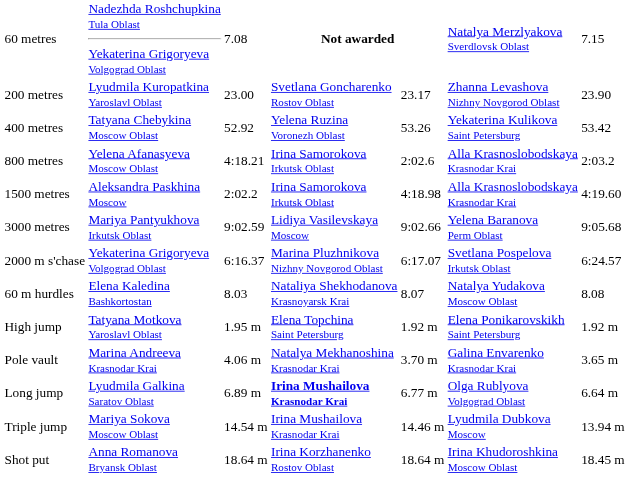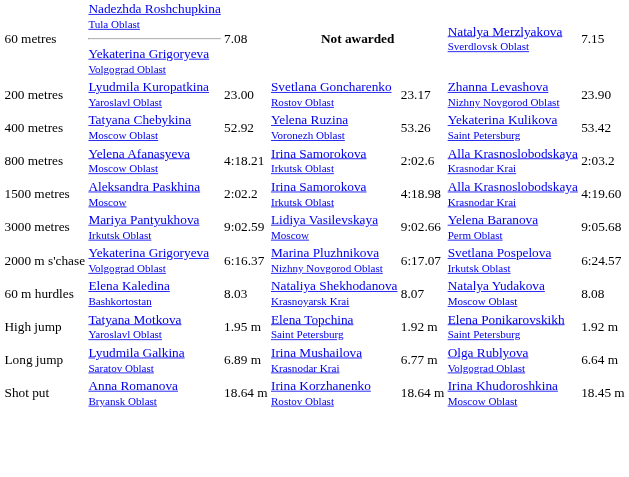 <table>
 <tr>
 <td>60 metres</td>
 <td><a href='#'>Nadezhda Roshchupkina</a><br><small><a href='#'>Tula Oblast</a></small><hr><a href='#'>Yekaterina Grigoryeva</a><br><small><a href='#'>Volgograd Oblast</a></small></td>
 <td>7.08</td>
 <th colspan=2>Not awarded</th>
 <td><a href='#'>Natalya Merzlyakova</a><br><small><a href='#'>Sverdlovsk Oblast</a></small></td>
 <td>7.15</td>
 </tr>
 <tr>
 <td>200 metres</td>
 <td><a href='#'>Lyudmila Kuropatkina</a><br><small><a href='#'>Yaroslavl Oblast</a></small></td>
 <td>23.00</td>
 <td><a href='#'>Svetlana Goncharenko</a><br><small><a href='#'>Rostov Oblast</a></small></td>
 <td>23.17</td>
 <td><a href='#'>Zhanna Levashova</a><br><small><a href='#'>Nizhny Novgorod Oblast</a></small></td>
 <td>23.90</td>
 </tr>
 <tr>
 <td>400 metres</td>
 <td><a href='#'>Tatyana Chebykina</a><br><small><a href='#'>Moscow Oblast</a></small></td>
 <td>52.92</td>
 <td><a href='#'>Yelena Ruzina</a><br><small><a href='#'>Voronezh Oblast</a></small></td>
 <td>53.26</td>
 <td><a href='#'>Yekaterina Kulikova</a><br><small><a href='#'>Saint Petersburg</a></small></td>
 <td>53.42</td>
 </tr>
 <tr>
 <td>800 metres</td>
 <td><a href='#'>Yelena Afanasyeva</a><br><small><a href='#'>Moscow Oblast</a></small></td>
 <td>4:18.21</td>
 <td><a href='#'>Irina Samorokova</a><br><small><a href='#'>Irkutsk Oblast</a></small></td>
 <td>2:02.6</td>
 <td><a href='#'>Alla Krasnoslobodskaya</a><br><small><a href='#'>Krasnodar Krai</a></small></td>
 <td>2:03.2</td>
 </tr>
 <tr>
 <td>1500 metres</td>
 <td><a href='#'>Aleksandra Paskhina</a><br><small><a href='#'>Moscow</a></small></td>
 <td>2:02.2</td>
 <td><a href='#'>Irina Samorokova</a><br><small><a href='#'>Irkutsk Oblast</a></small></td>
 <td>4:18.98</td>
 <td><a href='#'>Alla Krasnoslobodskaya</a><br><small><a href='#'>Krasnodar Krai</a></small></td>
 <td>4:19.60</td>
 </tr>
 <tr>
 <td>3000 metres</td>
 <td><a href='#'>Mariya Pantyukhova</a><br><small><a href='#'>Irkutsk Oblast</a></small></td>
 <td>9:02.59</td>
 <td><a href='#'>Lidiya Vasilevskaya</a><br><small><a href='#'>Moscow</a></small></td>
 <td>9:02.66</td>
 <td><a href='#'>Yelena Baranova</a><br><small><a href='#'>Perm Oblast</a></small></td>
 <td>9:05.68</td>
 </tr>
 <tr>
 <td>2000 m s'chase</td>
 <td><a href='#'>Yekaterina Grigoryeva</a><br><small><a href='#'>Volgograd Oblast</a></small></td>
 <td>6:16.37</td>
 <td><a href='#'>Marina Pluzhnikova</a><br><small><a href='#'>Nizhny Novgorod Oblast</a></small></td>
 <td>6:17.07</td>
 <td><a href='#'>Svetlana Pospelova</a><br><small><a href='#'>Irkutsk Oblast</a></small></td>
 <td>6:24.57</td>
 </tr>
 <tr>
 <td>60 m hurdles</td>
 <td><a href='#'>Elena Kaledina</a><br><small><a href='#'>Bashkortostan</a></small></td>
 <td>8.03</td>
 <td><a href='#'>Nataliya Shekhodanova</a><br><small><a href='#'>Krasnoyarsk Krai</a></small></td>
 <td>8.07</td>
 <td><a href='#'>Natalya Yudakova</a><br><small><a href='#'>Moscow Oblast</a></small></td>
 <td>8.08</td>
 </tr>
 <tr>
 <td>High jump</td>
 <td><a href='#'>Tatyana Motkova</a><br><small><a href='#'>Yaroslavl Oblast</a></small></td>
 <td>1.95 m</td>
 <td><a href='#'>Elena Topchina</a><br><small><a href='#'>Saint Petersburg</a></small></td>
 <td>1.92 m</td>
 <td><a href='#'>Elena Ponikarovskikh</a><br><small><a href='#'>Saint Petersburg</a></small></td>
 <td>1.92 m</td>
 </tr>
 <tr>
-<td>Pole vault</td>
-<td><a href='#'>Marina Andreeva</a><br><small><a href='#'>Krasnodar Krai</a></small></td>
-<td>4.06 m</td>
-<td><a href='#'>Natalya Mekhanoshina</a><br><small><a href='#'>Krasnodar Krai</a></small></td>
-<td>3.70 m</td>
-<td><a href='#'>Galina Envarenko</a><br><small><a href='#'>Krasnodar Krai</a></small></td>
-<td>3.65 m</td>
-</tr>
-<tr>
 <td>Long jump</td>
 <td><a href='#'>Lyudmila Galkina</a><br><small><a href='#'>Saratov Oblast</a></small></td>
 <td>6.89 m</td>
-<td><strong><a href='#'>Irina Mushailova</a><br><small><a href='#'>Krasnodar Krai</a></small></strong></td>
+<td><a href='#'>Irina Mushailova</a><br><small><a href='#'>Krasnodar Krai</a></small></td>
 <td>6.77 m</td>
 <td><a href='#'>Olga Rublyova</a><br><small><a href='#'>Volgograd Oblast</a></small></td>
 <td>6.64 m</td>
-</tr>
-<tr>
-<td>Triple jump</td>
-<td><a href='#'>Mariya Sokova</a><br><small><a href='#'>Moscow Oblast</a></small></td>
-<td>14.54 m</td>
-<td><a href='#'>Irina Mushailova</a><br><small><a href='#'>Krasnodar Krai</a></small></td>
-<td>14.46 m</td>
-<td><a href='#'>Lyudmila Dubkova</a><br><small><a href='#'>Moscow</a></small></td>
-<td>13.94 m</td>
 </tr>
 <tr>
 <td>Shot put</td>
 <td><a href='#'>Anna Romanova</a><br><small><a href='#'>Bryansk Oblast</a></small></td>
 <td>18.64 m</td>
 <td><a href='#'>Irina Korzhanenko</a><br><small><a href='#'>Rostov Oblast</a></small></td>
 <td>18.64 m</td>
 <td><a href='#'>Irina Khudoroshkina</a><br><small><a href='#'>Moscow Oblast</a></small></td>
 <td>18.45 m</td>
 </tr>
 </table>
